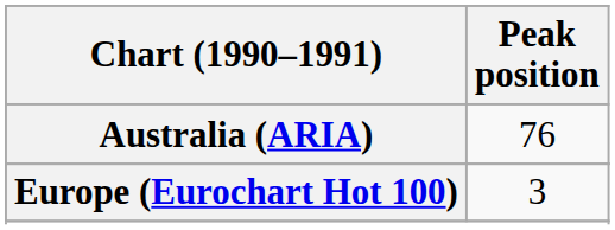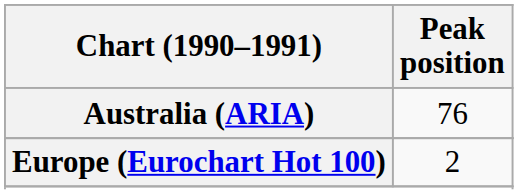 <table class="wikitable sortable plainrowheaders" style="text-align:center">
 <tr>
 <th scope="col">Chart (1990–1991)</th>
 <th scope="col">Peak<br>position</th>
 </tr>
 <tr>
 <th scope="row">Australia (<a href='#'>ARIA</a>)</th>
 <td>76</td>
 </tr>
 <tr>
 </tr>
 <tr>
 </tr>
 <tr>
 <th scope="row">Europe (<a href='#'>Eurochart Hot 100</a>)</th>
-<td>3</td>
+<td>2</td>
 </tr>
 <tr>
 </tr>
 <tr>
 </tr>
 <tr>
 </tr>
 <tr>
 </tr>
 <tr>
 </tr>
 </table>
